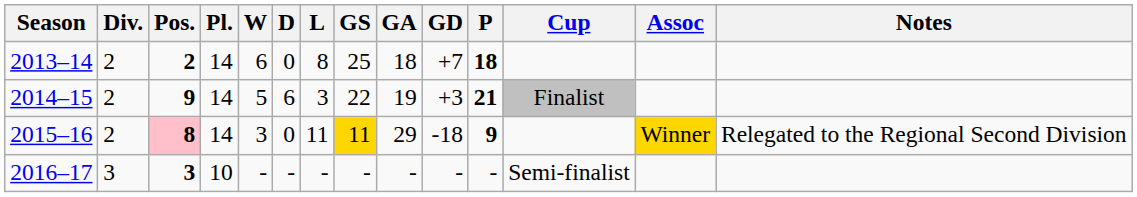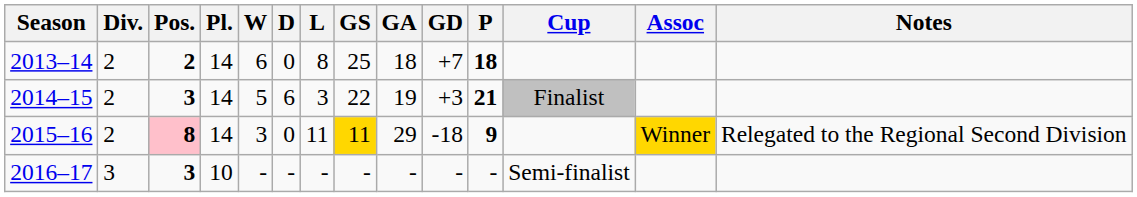 <table class="wikitable">
 <tr style="background:#efefef;">
 <th>Season</th>
 <th>Div.</th>
 <th>Pos.</th>
 <th>Pl.</th>
 <th>W</th>
 <th>D</th>
 <th>L</th>
 <th>GS</th>
 <th>GA</th>
 <th>GD</th>
 <th>P</th>
 <th><a href='#'>Cup</a></th>
 <th><a href='#'>Assoc</a></th>
 <th>Notes</th>
 </tr>
 <tr>
 <td><a href='#'>2013–14</a></td>
 <td>2</td>
 <td align=right><strong>2</strong></td>
 <td align=right>14</td>
 <td align=right>6</td>
 <td align=right>0</td>
 <td align=right>8</td>
 <td align=right>25</td>
 <td align=right>18</td>
 <td align=right>+7</td>
 <td align=right><strong>18</strong></td>
 <td></td>
 <td></td>
 <td></td>
 </tr>
 <tr>
 <td><a href='#'>2014–15</a></td>
 <td>2</td>
-<td align=right><strong>9</strong></td>
+<td align=right><strong>3</strong></td>
 <td align=right>14</td>
 <td align=right>5</td>
 <td align=right>6</td>
 <td align=right>3</td>
 <td align=right>22</td>
 <td align=right>19</td>
 <td align=right>+3</td>
 <td align=right><strong>21</strong></td>
 <td align=center bgcolor=silver>Finalist</td>
 <td></td>
 <td></td>
 </tr>
 <tr>
 <td><a href='#'>2015–16</a></td>
 <td>2</td>
 <td align=right bgcolor=FFC0CB><strong>8</strong></td>
 <td align=right>14</td>
 <td align=right>3</td>
 <td align=right>0</td>
 <td align=right>11</td>
 <td align=right style="background: gold;">11</td>
 <td align=right>29</td>
 <td align=right>-18</td>
 <td align=right><strong>9</strong></td>
 <td></td>
 <td bgcolor=gold>Winner</td>
 <td>Relegated to the Regional Second Division</td>
 </tr>
 <tr>
 <td><a href='#'>2016–17</a></td>
 <td>3</td>
 <td align=right><strong>3</strong></td>
 <td align=right>10</td>
 <td align=right>-</td>
 <td align=right>-</td>
 <td align=right>-</td>
 <td align=right>-</td>
 <td align=right>-</td>
 <td align=right>-</td>
 <td align=right>-</td>
 <td>Semi-finalist</td>
 <td></td>
 <td></td>
 </tr>
 </table>
